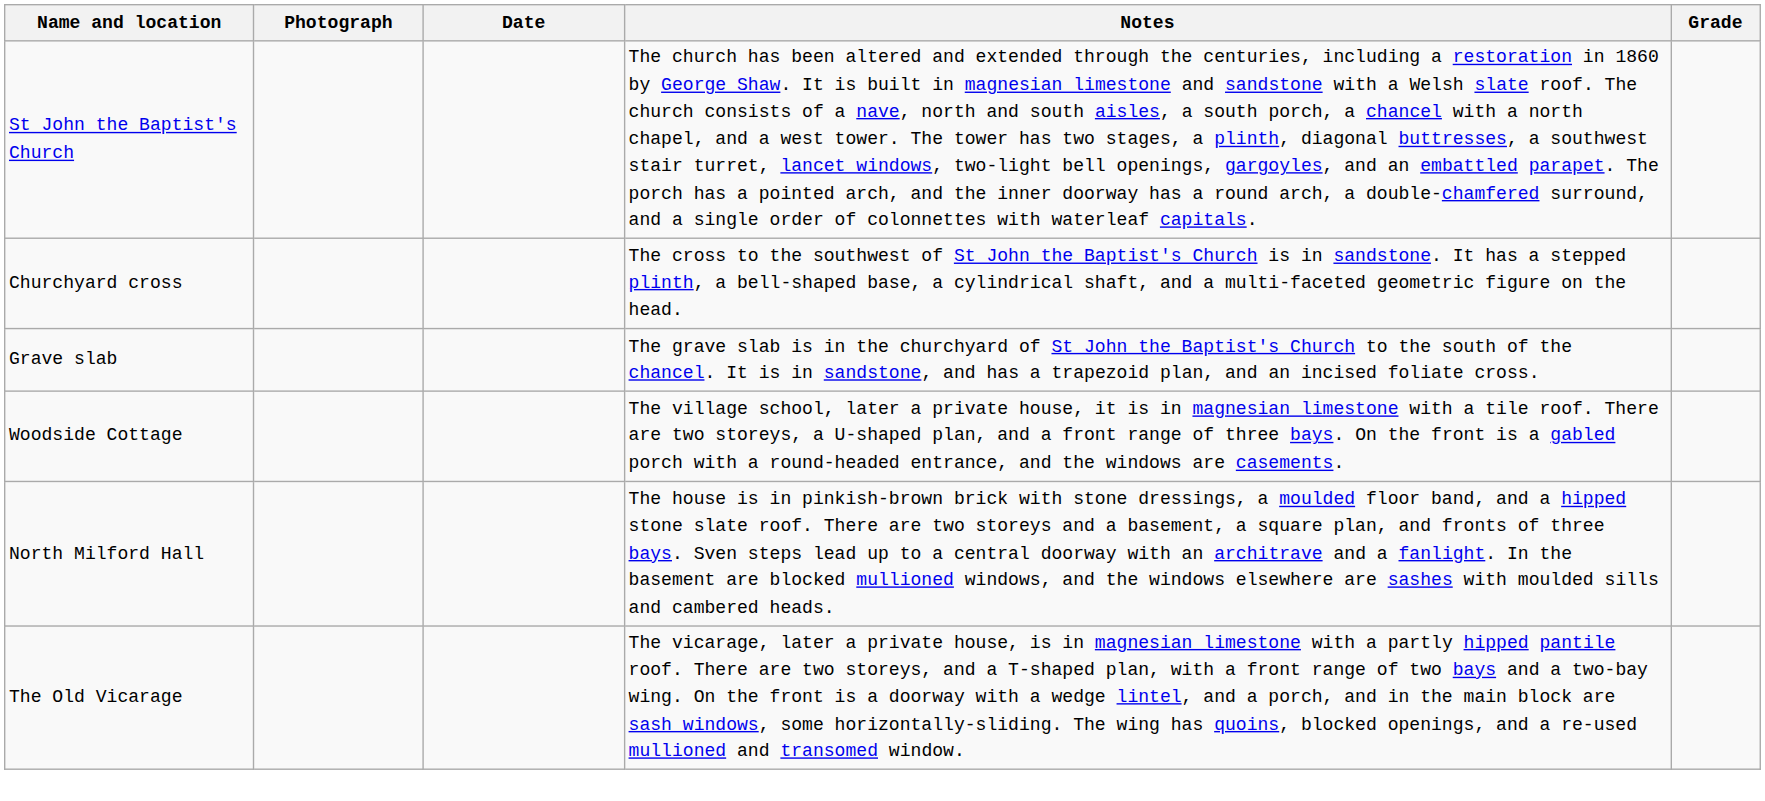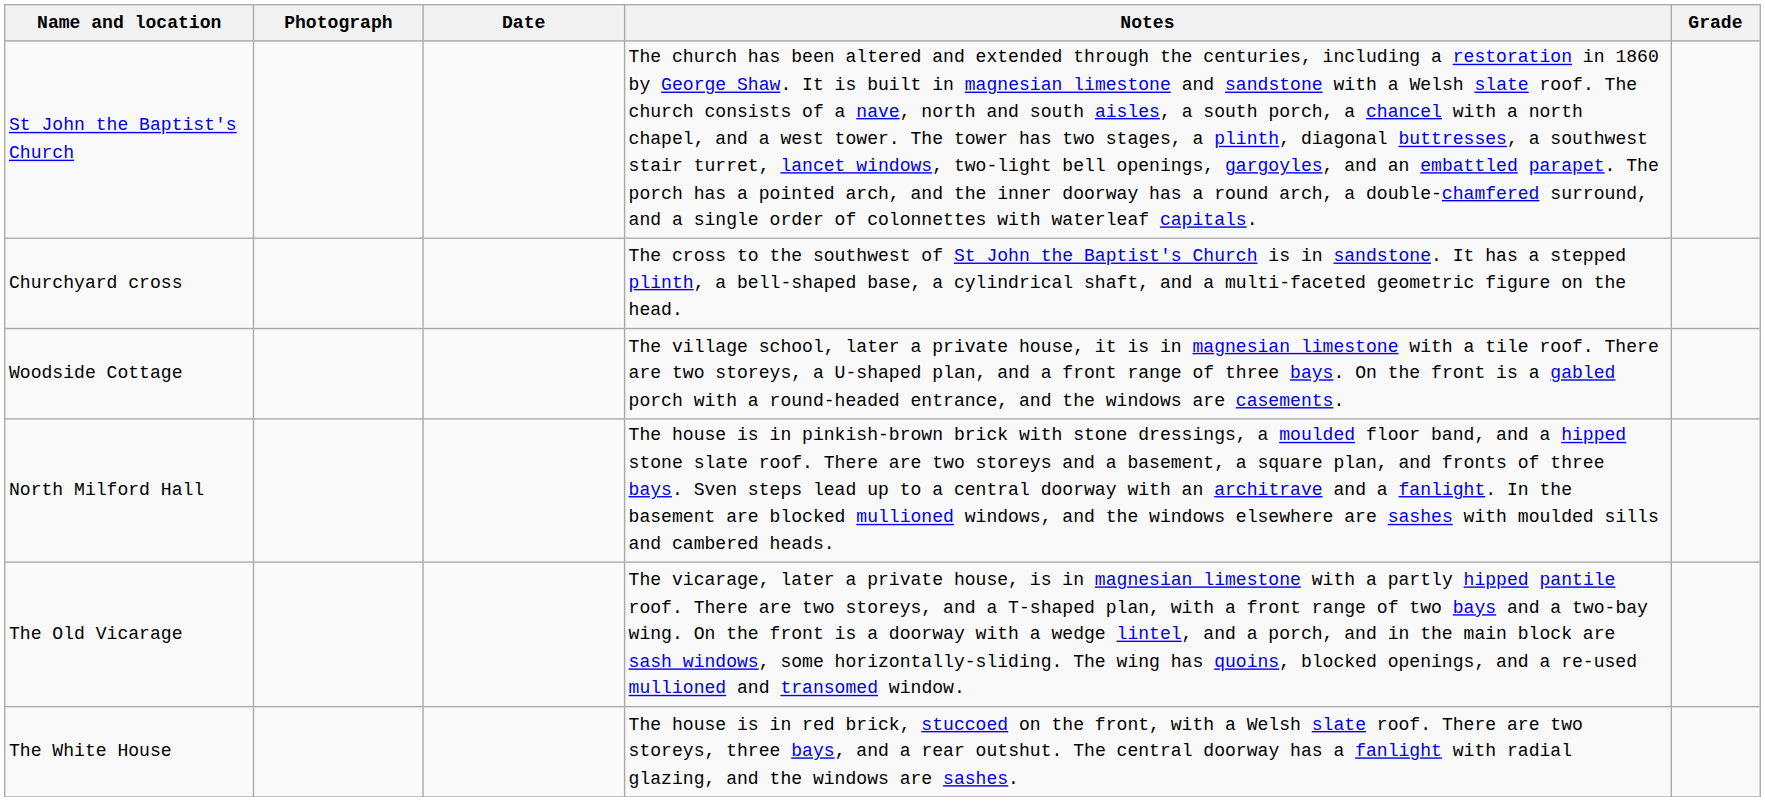 <table class="wikitable sortable plainrowheaders" style="width:100%; border:0px; text-align:left; line-height:150%">
 <tr>
 <th scope="col"  style="width:150px">Name and location</th>
 <th scope="col"  style="width:100px" class="unsortable">Photograph</th>
 <th scope="col"  style="width:120px">Date</th>
 <th scope="col"  style="width:650px" class="unsortable">Notes</th>
 <th scope="col"  style="width:50px">Grade</th>
 </tr>
 <tr>
 <td><a href='#'>St John the Baptist's Church</a><br><small></small></td>
 <td></td>
 <td align="center"></td>
 <td>The church has been altered and extended through the centuries, including a <a href='#'>restoration</a> in 1860 by <a href='#'>George Shaw</a>. It is built in <a href='#'>magnesian limestone</a> and <a href='#'>sandstone</a> with a Welsh <a href='#'>slate</a> roof. The church consists of a <a href='#'>nave</a>, north and south <a href='#'>aisles</a>, a south porch, a <a href='#'>chancel</a> with a north chapel, and a west tower.  The tower has two stages, a <a href='#'>plinth</a>, diagonal <a href='#'>buttresses</a>, a southwest stair turret, <a href='#'>lancet windows</a>, two-light bell openings, <a href='#'>gargoyles</a>, and an <a href='#'>embattled</a> <a href='#'>parapet</a>. The porch has a pointed arch, and the inner doorway has a round arch, a double-<a href='#'>chamfered</a> surround, and a single order of colonnettes with waterleaf <a href='#'>capitals</a>.</td>
 <td align="center" ></td>
 </tr>
 <tr>
 <td>Churchyard cross<br><small></small></td>
 <td></td>
 <td align="center"></td>
 <td>The cross to the southwest of <a href='#'>St John the Baptist's Church</a> is in <a href='#'>sandstone</a>. It has a stepped <a href='#'>plinth</a>, a bell-shaped base, a cylindrical shaft, and a multi-faceted geometric figure on the head.</td>
-<td align="center" ></td>
-</tr>
-<tr>
-<td>Grave slab<br><small></small></td>
-<td></td>
-<td align="center"></td>
-<td>The grave slab is in the churchyard of <a href='#'>St John the Baptist's Church</a> to the south of the <a href='#'>chancel</a>. It is in <a href='#'>sandstone</a>, and has a trapezoid plan, and an incised foliate cross.</td>
 <td align="center" ></td>
 </tr>
 <tr>
 <td>Woodside Cottage<br><small></small></td>
 <td></td>
 <td align="center"></td>
 <td>The village school, later a private house, it is in <a href='#'>magnesian limestone</a> with a tile roof. There are two storeys, a U-shaped plan, and a front range of three <a href='#'>bays</a>. On the front is a <a href='#'>gabled</a> porch with a round-headed entrance, and the windows are <a href='#'>casements</a>.</td>
 <td align="center" ></td>
 </tr>
 <tr>
 <td>North Milford Hall<br><small></small></td>
 <td></td>
 <td align="center"></td>
 <td>The house is in pinkish-brown brick with stone dressings, a <a href='#'>moulded</a> floor band, and a <a href='#'>hipped</a> stone slate roof. There are two storeys and a basement, a square plan, and fronts of three <a href='#'>bays</a>. Sven steps lead up to a central doorway with an <a href='#'>architrave</a> and a <a href='#'>fanlight</a>. In the basement are blocked <a href='#'>mullioned</a> windows, and the windows elsewhere are <a href='#'>sashes</a> with moulded sills and cambered heads.</td>
 <td align="center" ></td>
 </tr>
 <tr>
 <td>The Old Vicarage<br><small></small></td>
 <td></td>
 <td align="center"></td>
 <td>The vicarage, later a private house, is in <a href='#'>magnesian limestone</a> with a partly <a href='#'>hipped</a> <a href='#'>pantile</a> roof. There are two storeys, and a T-shaped plan, with a front range of two <a href='#'>bays</a> and a two-bay wing. On the front is a doorway with a wedge <a href='#'>lintel</a>, and a porch, and in the main block are <a href='#'>sash windows</a>, some horizontally-sliding. The wing has <a href='#'>quoins</a>, blocked openings, and a re-used <a href='#'>mullioned</a> and <a href='#'>transomed</a> window.</td>
 <td align="center" ></td>
 </tr>
 <tr>
+<td>The White House<br><small></small></td>
+<td></td>
+<td align="center"></td>
+<td>The house is in red brick, <a href='#'>stuccoed</a> on the front, with a Welsh <a href='#'>slate</a> roof. There are two storeys, three <a href='#'>bays</a>, and a rear outshut. The central doorway has a <a href='#'>fanlight</a> with radial glazing, and the windows are <a href='#'>sashes</a>.</td>
+<td align="center" ></td>
+</tr>
+<tr>
 </tr>
 </table>
